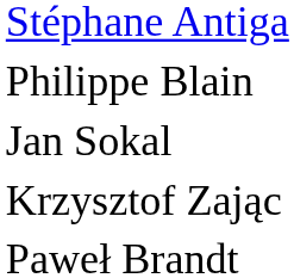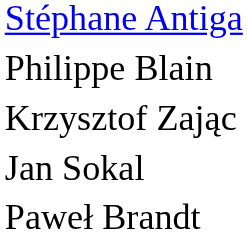 <table>
 <tr>
 <th></th>
 <td> <a href='#'>Stéphane Antiga</a></td>
 </tr>
 <tr>
 <th></th>
 <td>Philippe Blain</td>
 </tr>
 <tr>
+<td></td>
+<td>Krzysztof Zając</td>
+</tr>
+<tr>
 <th></th>
 <td>Jan Sokal</td>
-</tr>
-<tr>
-<td></td>
-<td>Krzysztof Zając</td>
 </tr>
 <tr>
 <th></th>
 <td>Paweł Brandt</td>
 </tr>
 </table>
